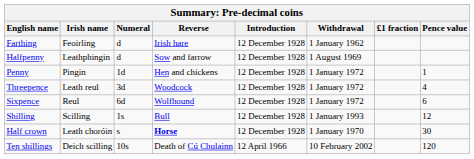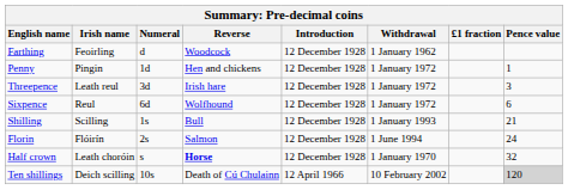 <table class="wikitable" style="font-size: 90%">
 <tr>
 <th colspan=8><big>Summary: Pre-decimal coins</big></th>
 </tr>
 <tr>
 <th>English name</th>
 <th>Irish name</th>
 <th>Numeral</th>
 <th>Reverse</th>
 <th>Introduction</th>
 <th>Withdrawal</th>
 <th>£1 fraction</th>
 <th>Pence value</th>
 </tr>
 <tr>
 <td><a href='#'>Farthing</a></td>
 <td>Feoirling</td>
 <td>d</td>
-<td><a href='#'>Irish hare</a></td>
+<td><a href='#'>Woodcock</a></td>
 <td>12 December 1928</td>
 <td>1 January 1962</td>
-<td></td>
-<td></td>
-</tr>
-<tr>
-<td><a href='#'>Halfpenny</a></td>
-<td>Leathphingin</td>
-<td>d</td>
-<td><a href='#'>Sow</a> and farrow</td>
-<td>12 December 1928</td>
-<td>1 August 1969</td>
 <td></td>
 <td></td>
 </tr>
 <tr>
 <td><a href='#'>Penny</a></td>
 <td>Pingin</td>
 <td>1d</td>
 <td><a href='#'>Hen</a> and chickens</td>
 <td>12 December 1928</td>
 <td>1 January 1972</td>
 <td></td>
 <td>1</td>
 </tr>
 <tr>
 <td><a href='#'>Threepence</a></td>
 <td>Leath reul</td>
 <td>3d</td>
-<td><a href='#'>Woodcock</a></td>
+<td><a href='#'>Irish hare</a></td>
 <td>12 December 1928</td>
 <td>1 January 1972</td>
 <td></td>
-<td>4</td>
+<td>3</td>
 </tr>
 <tr>
 <td><a href='#'>Sixpence</a></td>
 <td>Reul</td>
 <td>6d</td>
 <td><a href='#'>Wolfhound</a></td>
 <td>12 December 1928</td>
 <td>1 January 1972</td>
 <td></td>
 <td>6</td>
 </tr>
 <tr>
 <td><a href='#'>Shilling</a></td>
 <td>Scilling</td>
 <td>1s</td>
 <td><a href='#'>Bull</a></td>
 <td>12 December 1928</td>
 <td>1 January 1993</td>
 <td></td>
-<td>12</td>
+<td>21</td>
+</tr>
+<tr>
+<td><a href='#'>Florin</a></td>
+<td>Flóirín</td>
+<td>2s</td>
+<td><a href='#'>Salmon</a></td>
+<td>12 December 1928</td>
+<td>1 June 1994</td>
+<td></td>
+<td>24</td>
 </tr>
 <tr>
 <td><a href='#'>Half crown</a></td>
 <td>Leath choróin</td>
 <td>s</td>
 <td><strong><a href='#'>Horse</a></strong></td>
 <td>12 December 1928</td>
 <td>1 January 1970</td>
 <td></td>
-<td>30</td>
+<td>32</td>
 </tr>
 <tr>
 <td><a href='#'>Ten shillings</a></td>
 <td>Deich scilling</td>
 <td>10s</td>
 <td>Death of <a href='#'>Cú Chulainn</a></td>
 <td>12 April 1966</td>
 <td>10 February 2002</td>
 <td></td>
-<td>120</td>
+<td style="background: lightgrey;">120</td>
 </tr>
 </table>
